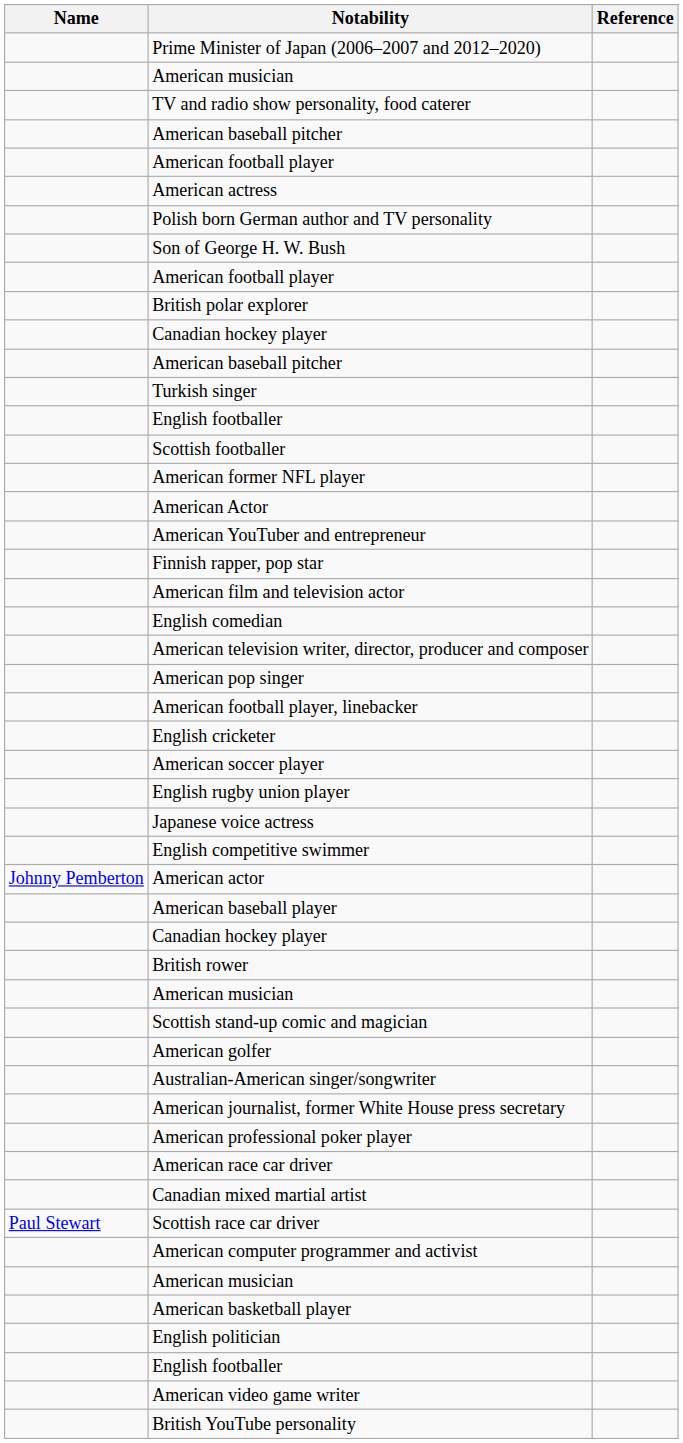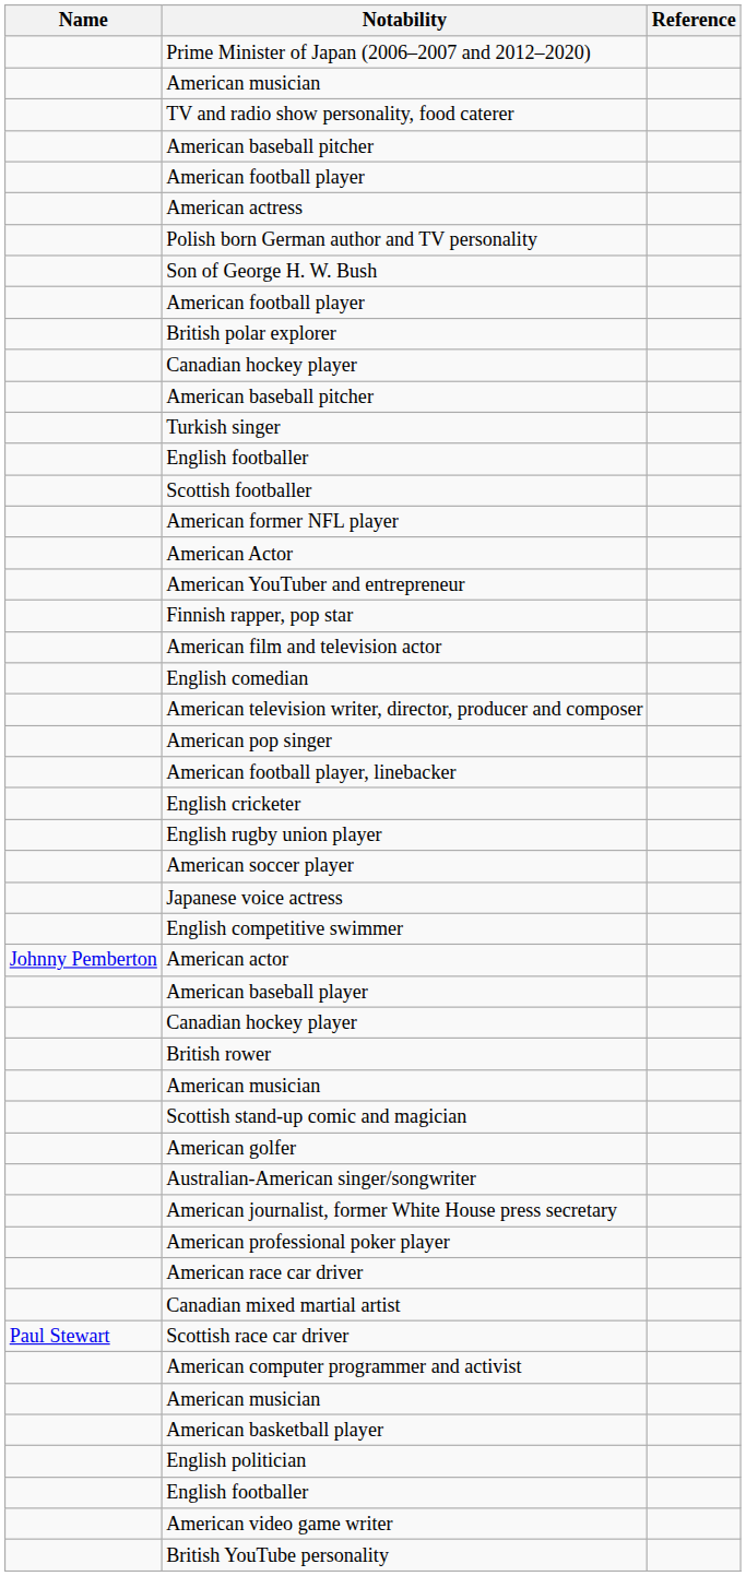 <table class="sortable wikitable">
 <tr>
 <th>Name</th>
 <th>Notability</th>
 <th>Reference</th>
 </tr>
 <tr>
 <td></td>
 <td>Prime Minister of Japan (2006–2007 and 2012–2020)</td>
 <td></td>
 </tr>
 <tr>
 <td></td>
 <td>American musician</td>
 <td></td>
 </tr>
 <tr>
 <td></td>
 <td>TV and radio show personality, food caterer</td>
 <td></td>
 </tr>
 <tr>
 <td></td>
 <td>American baseball pitcher</td>
 <td></td>
 </tr>
 <tr>
 <td></td>
 <td>American football player</td>
 <td></td>
 </tr>
 <tr>
 <td></td>
 <td>American actress</td>
 <td></td>
 </tr>
 <tr>
 <td></td>
 <td>Polish born German author and TV personality</td>
 <td></td>
 </tr>
 <tr>
 <td></td>
 <td>Son of George H. W. Bush</td>
 <td></td>
 </tr>
 <tr>
 <td></td>
 <td>American football player</td>
 <td></td>
 </tr>
 <tr>
 <td></td>
 <td>British polar explorer</td>
 <td></td>
 </tr>
 <tr>
 <td></td>
 <td>Canadian hockey player</td>
 <td></td>
 </tr>
 <tr>
 <td></td>
 <td>American baseball pitcher</td>
 <td></td>
 </tr>
 <tr>
 <td></td>
 <td>Turkish singer</td>
 <td></td>
 </tr>
 <tr>
 <td></td>
 <td>English footballer</td>
 <td></td>
 </tr>
 <tr>
 <td></td>
 <td>Scottish footballer</td>
 <td></td>
 </tr>
 <tr>
 <td></td>
 <td>American former NFL player</td>
 <td></td>
 </tr>
 <tr>
 <td></td>
 <td>American Actor</td>
 <td></td>
 </tr>
 <tr>
 <td></td>
 <td>American YouTuber and entrepreneur</td>
 <td></td>
 </tr>
 <tr>
 <td></td>
 <td>Finnish rapper, pop star</td>
 <td></td>
 </tr>
 <tr>
 <td></td>
 <td>American film and television actor</td>
 <td></td>
 </tr>
 <tr>
 <td></td>
 <td>English comedian</td>
 <td></td>
 </tr>
 <tr>
 <td></td>
 <td>American television writer, director, producer and composer</td>
 <td></td>
 </tr>
 <tr>
 <td></td>
 <td>American pop singer</td>
 <td></td>
 </tr>
 <tr>
 <td></td>
 <td>American football player, linebacker</td>
 <td></td>
 </tr>
 <tr>
 <td></td>
 <td>English cricketer</td>
 <td></td>
 </tr>
 <tr>
 <td></td>
-<td>American soccer player</td>
+<td>English rugby union player</td>
 <td></td>
 </tr>
 <tr>
 <td></td>
-<td>English rugby union player</td>
+<td>American soccer player</td>
 <td></td>
 </tr>
 <tr>
 <td></td>
 <td>Japanese voice actress</td>
 <td></td>
 </tr>
 <tr>
 <td></td>
 <td>English competitive swimmer</td>
 <td></td>
 </tr>
 <tr>
 <td><a href='#'>Johnny Pemberton</a></td>
 <td>American actor</td>
 <td></td>
 </tr>
 <tr>
 <td></td>
 <td>American baseball player</td>
 <td></td>
 </tr>
 <tr>
 <td></td>
 <td>Canadian hockey player</td>
 <td></td>
 </tr>
 <tr>
 <td></td>
 <td>British rower</td>
 <td></td>
 </tr>
 <tr>
 <td></td>
 <td>American musician</td>
 <td></td>
 </tr>
 <tr>
 <td></td>
 <td>Scottish stand-up comic and magician</td>
 <td></td>
 </tr>
 <tr>
 <td></td>
 <td>American golfer</td>
 <td></td>
 </tr>
 <tr>
 <td></td>
 <td>Australian-American singer/songwriter</td>
 <td></td>
 </tr>
 <tr>
 <td></td>
 <td>American journalist, former White House press secretary</td>
 <td></td>
 </tr>
 <tr>
 <td></td>
 <td>American professional poker player</td>
 <td></td>
 </tr>
 <tr>
 <td></td>
 <td>American race car driver</td>
 <td></td>
 </tr>
 <tr>
 <td></td>
 <td>Canadian mixed martial artist</td>
 <td></td>
 </tr>
 <tr>
 <td><a href='#'>Paul Stewart</a></td>
 <td>Scottish race car driver</td>
 <td></td>
 </tr>
 <tr>
 <td></td>
 <td>American computer programmer and activist</td>
 <td></td>
 </tr>
 <tr>
 <td></td>
 <td>American musician</td>
 <td></td>
 </tr>
 <tr>
 <td></td>
 <td>American basketball player</td>
 <td></td>
 </tr>
 <tr>
 <td></td>
 <td>English politician</td>
 <td></td>
 </tr>
 <tr>
 <td></td>
 <td>English footballer</td>
 <td></td>
 </tr>
 <tr>
 <td></td>
 <td>American video game writer</td>
 <td></td>
 </tr>
 <tr>
 <td></td>
 <td>British YouTube personality</td>
 <td></td>
 </tr>
 <tr>
 </tr>
 </table>
